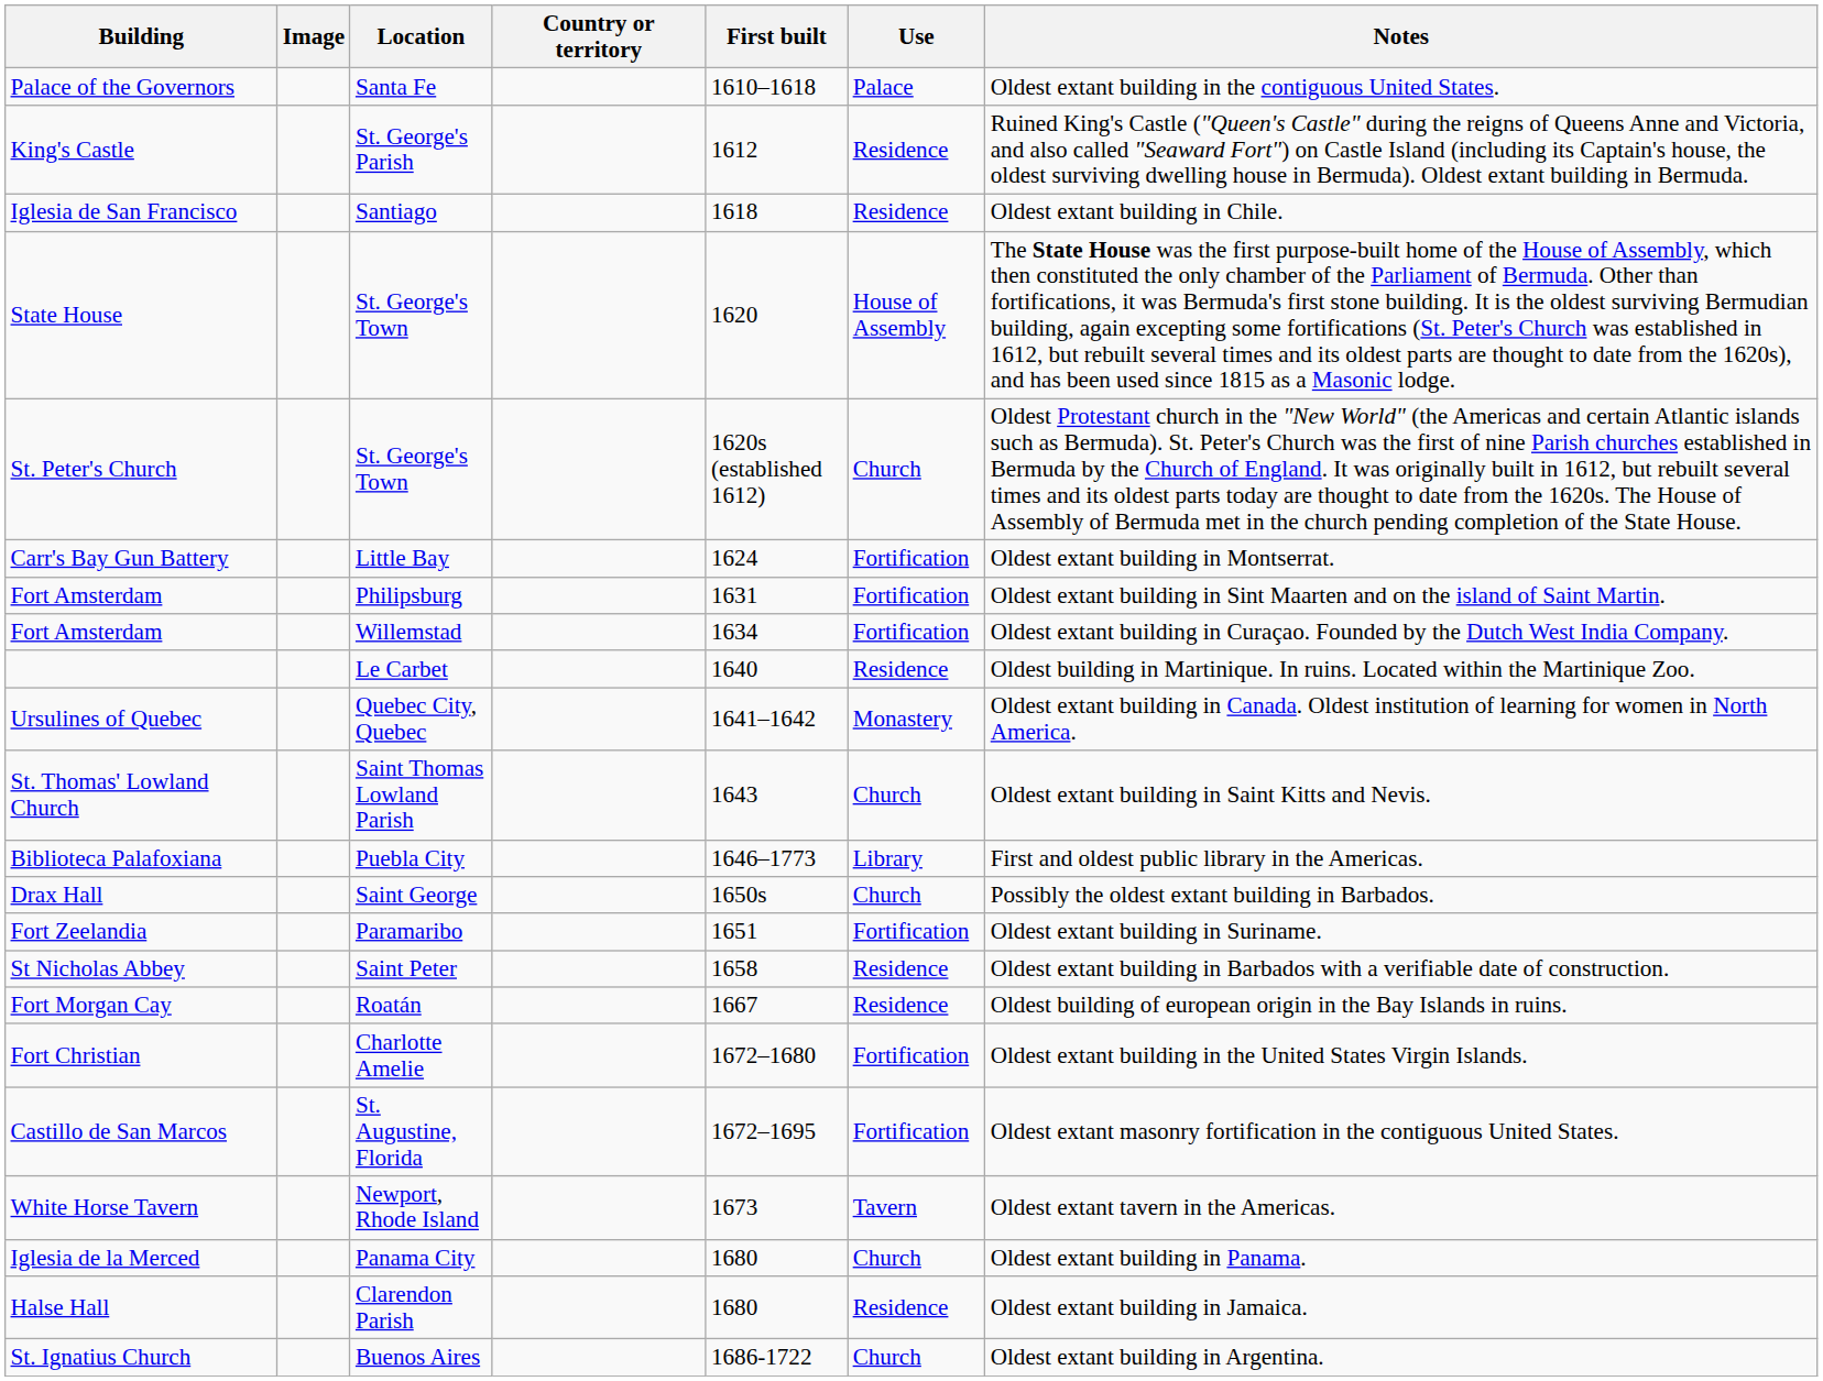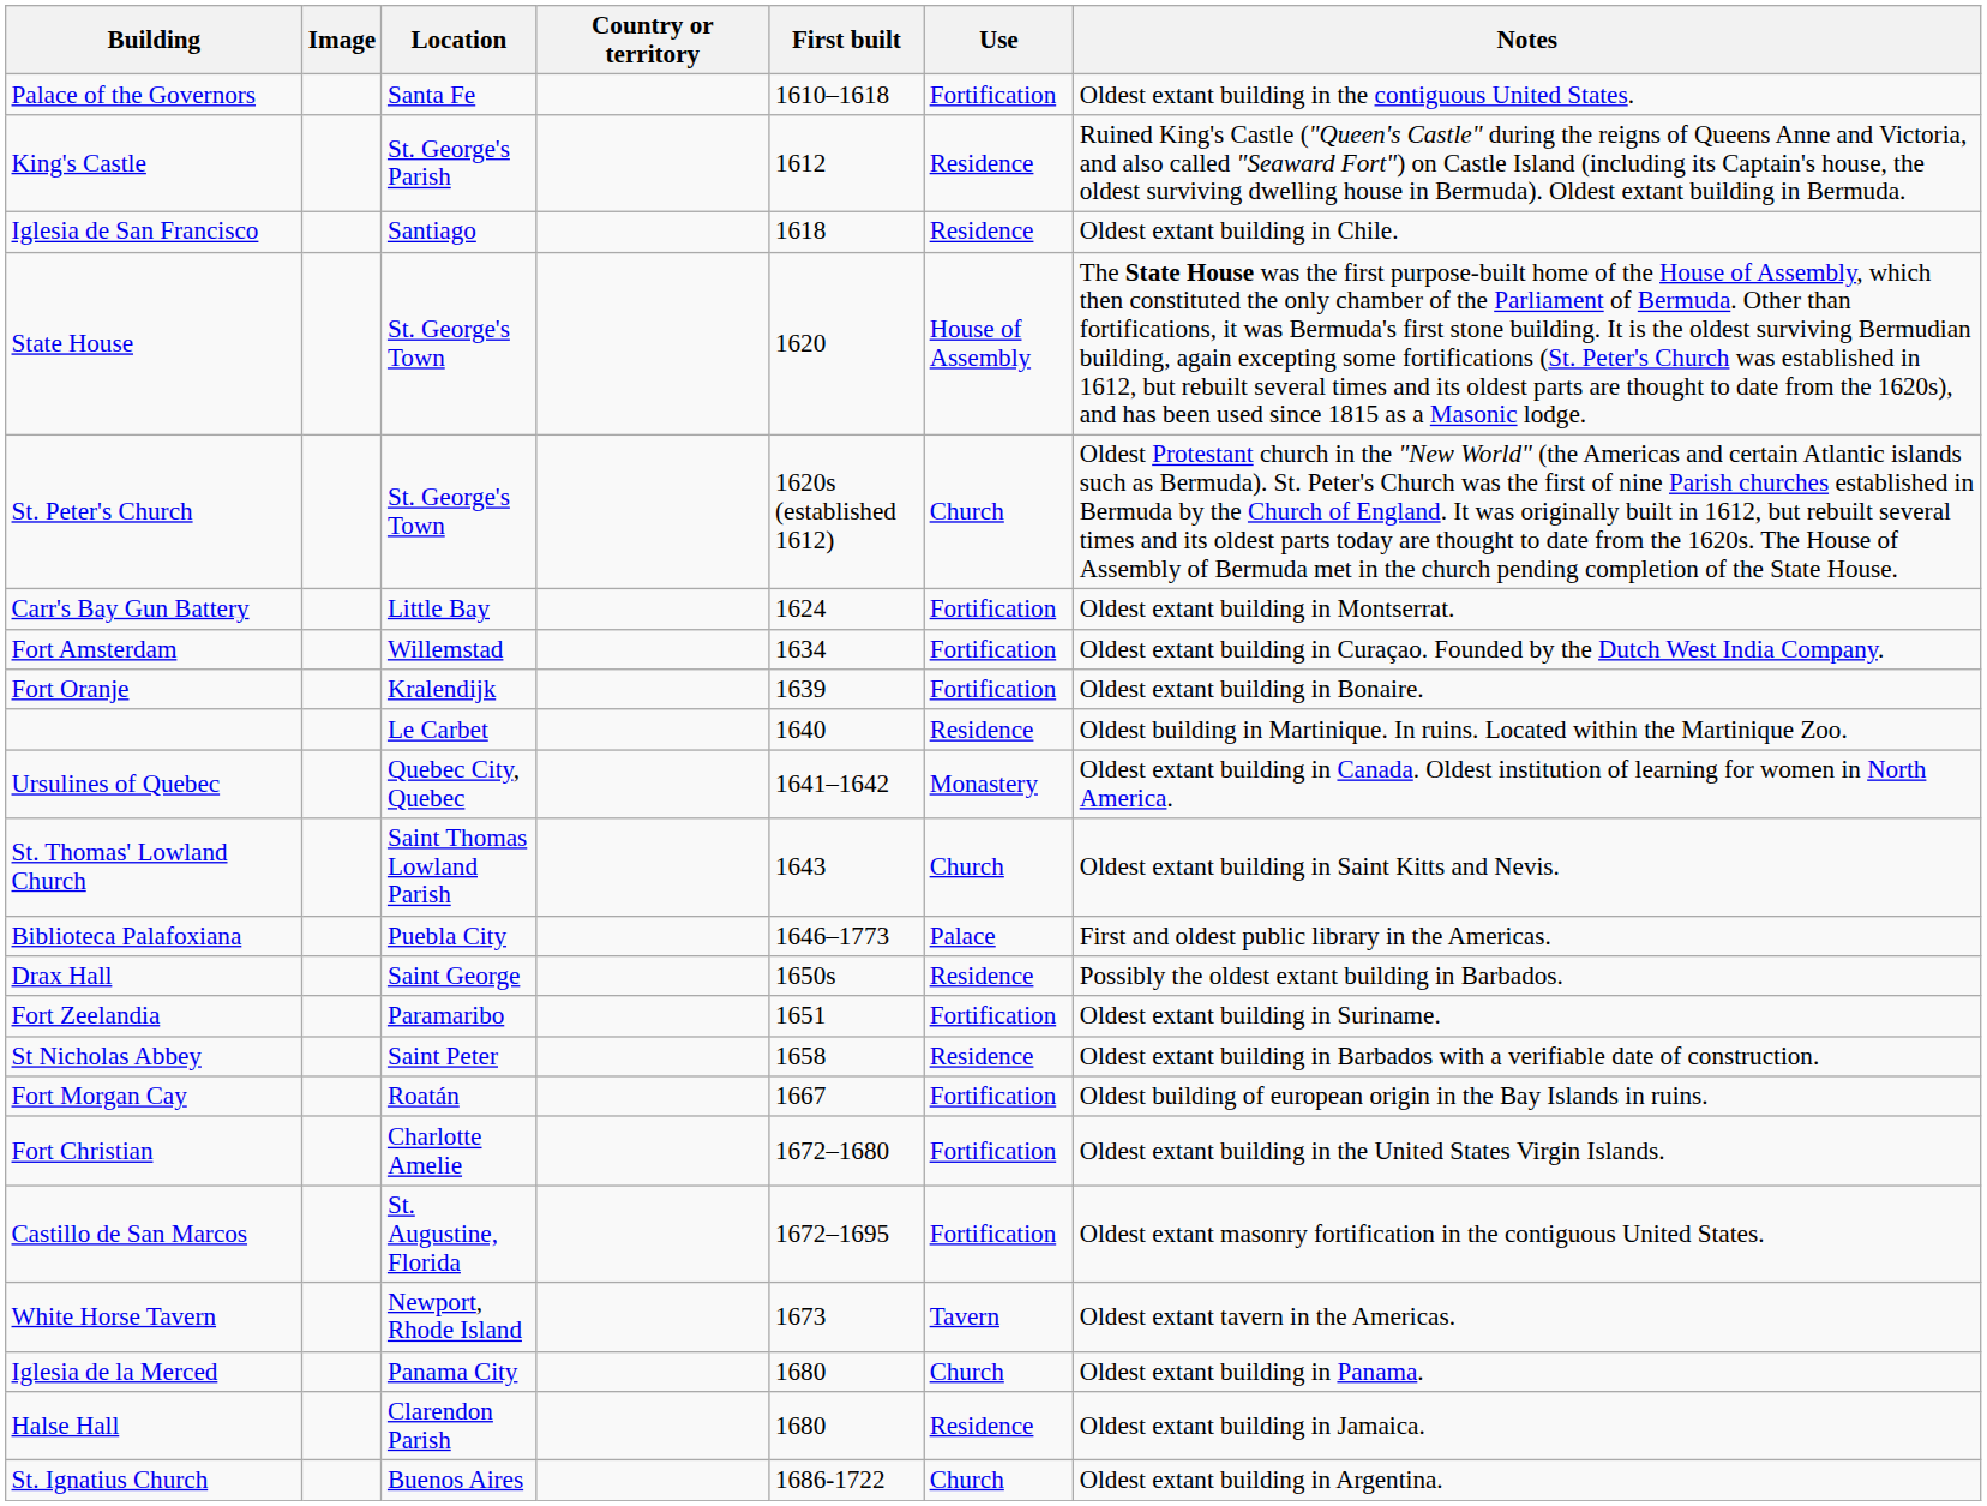 <table class="wikitable sortable">
 <tr>
 <th width=180>Building</th>
 <th class="unsortable" scope="col">Image</th>
 <th width=90>Location</th>
 <th width=140>Country or territory</th>
 <th data-sort-type=number>First built</th>
 <th>Use</th>
 <th class="unsortable" scope="col">Notes</th>
 </tr>
 <tr>
 <td><a href='#'>Palace of the Governors</a></td>
 <td></td>
 <td><a href='#'>Santa Fe</a></td>
 <td></td>
 <td>1610–1618</td>
-<td><a href='#'>Palace</a></td>
+<td><a href='#'>Fortification</a></td>
 <td>Oldest extant building in the <a href='#'>contiguous United States</a>.</td>
 </tr>
 <tr>
 <td><a href='#'>King's Castle</a></td>
 <td></td>
 <td><a href='#'>St. George's Parish</a></td>
 <td></td>
 <td>1612</td>
 <td><a href='#'>Residence</a></td>
 <td>Ruined King's Castle (<em>"Queen's Castle"</em> during the reigns of Queens Anne and Victoria, and also called <em>"Seaward Fort"</em>) on Castle Island (including its Captain's house, the oldest surviving dwelling house in Bermuda). Oldest extant building in Bermuda.</td>
 </tr>
 <tr>
 <td><a href='#'>Iglesia de San Francisco</a></td>
 <td></td>
 <td><a href='#'>Santiago</a></td>
 <td></td>
 <td>1618</td>
 <td><a href='#'>Residence</a></td>
 <td>Oldest extant building in Chile.</td>
 </tr>
 <tr>
 <td><a href='#'>State House</a></td>
 <td></td>
 <td><a href='#'>St. George's Town</a></td>
 <td></td>
 <td>1620</td>
 <td><a href='#'>House of Assembly</a></td>
 <td>The <strong>State House</strong> was the first purpose-built home of the <a href='#'>House of Assembly</a>, which then constituted the only chamber of the <a href='#'>Parliament</a> of <a href='#'>Bermuda</a>. Other than fortifications, it was Bermuda's first stone building. It is the oldest surviving Bermudian building, again excepting some fortifications (<a href='#'>St. Peter's Church</a> was established in 1612, but rebuilt several times and its oldest parts are thought to date from the 1620s), and has been used since 1815 as a <a href='#'>Masonic</a> lodge.</td>
 </tr>
 <tr>
 <td><a href='#'>St. Peter's Church</a></td>
 <td></td>
 <td><a href='#'>St. George's Town</a></td>
 <td></td>
 <td>1620s (established 1612)</td>
 <td><a href='#'>Church</a></td>
 <td>Oldest <a href='#'>Protestant</a> church in the <em>"New World"</em> (the Americas and certain Atlantic islands such as Bermuda). St. Peter's Church was the first of nine <a href='#'>Parish churches</a> established in Bermuda by the <a href='#'>Church of England</a>. It was originally built in 1612, but rebuilt several times and its oldest parts today are thought to date from the 1620s. The House of Assembly of Bermuda met in the church pending completion of the State House.</td>
 </tr>
 <tr>
 <td><a href='#'>Carr's Bay Gun Battery</a></td>
 <td></td>
 <td><a href='#'>Little Bay</a></td>
 <td></td>
 <td>1624</td>
 <td><a href='#'>Fortification</a></td>
 <td>Oldest extant building in Montserrat.</td>
 </tr>
 <tr>
 <td><a href='#'>Fort Amsterdam</a></td>
 <td></td>
-<td><a href='#'>Philipsburg</a></td>
-<td></td>
-<td>1631</td>
-<td><a href='#'>Fortification</a></td>
-<td>Oldest extant building in Sint Maarten and on the <a href='#'>island of Saint Martin</a>.</td>
-</tr>
-<tr>
-<td><a href='#'>Fort Amsterdam</a></td>
-<td></td>
 <td><a href='#'>Willemstad</a></td>
 <td></td>
 <td>1634</td>
 <td><a href='#'>Fortification</a></td>
 <td>Oldest extant building in Curaçao. Founded by the <a href='#'>Dutch West India Company</a>.</td>
+</tr>
+<tr>
+<td><a href='#'>Fort Oranje</a></td>
+<td></td>
+<td><a href='#'>Kralendijk</a></td>
+<td></td>
+<td>1639</td>
+<td><a href='#'>Fortification</a></td>
+<td>Oldest extant building in Bonaire.</td>
 </tr>
 <tr>
 <td></td>
 <td></td>
 <td><a href='#'>Le Carbet</a></td>
 <td></td>
 <td> 1640</td>
 <td><a href='#'>Residence</a></td>
 <td>Oldest building in Martinique. In ruins. Located within the Martinique Zoo.</td>
 </tr>
 <tr>
 <td><a href='#'>Ursulines of Quebec</a></td>
 <td></td>
 <td><a href='#'>Quebec City</a>, <a href='#'>Quebec</a></td>
 <td></td>
 <td>1641–1642</td>
 <td><a href='#'>Monastery</a></td>
 <td>Oldest extant building in <a href='#'>Canada</a>. Oldest institution of learning for women in <a href='#'>North America</a>.</td>
 </tr>
 <tr>
 <td><a href='#'>St. Thomas' Lowland Church</a></td>
 <td></td>
 <td><a href='#'>Saint Thomas Lowland Parish</a></td>
 <td></td>
 <td>1643</td>
 <td><a href='#'>Church</a></td>
 <td>Oldest extant building in Saint Kitts and Nevis.</td>
 </tr>
 <tr>
 <td><a href='#'>Biblioteca Palafoxiana</a></td>
 <td></td>
 <td><a href='#'>Puebla City</a></td>
 <td></td>
 <td>1646–1773</td>
-<td><a href='#'>Library</a></td>
+<td><a href='#'>Palace</a></td>
 <td>First and oldest public library in the Americas.</td>
 </tr>
 <tr>
 <td><a href='#'>Drax Hall</a></td>
 <td></td>
 <td><a href='#'>Saint George</a></td>
 <td></td>
 <td>1650s</td>
-<td><a href='#'>Church</a></td>
+<td><a href='#'>Residence</a></td>
 <td>Possibly the oldest extant building in Barbados.</td>
 </tr>
 <tr>
 <td><a href='#'>Fort Zeelandia</a></td>
 <td></td>
 <td><a href='#'>Paramaribo</a></td>
 <td></td>
 <td>1651</td>
 <td><a href='#'>Fortification</a></td>
 <td>Oldest extant building in Suriname.</td>
 </tr>
 <tr>
 <td><a href='#'>St Nicholas Abbey</a></td>
 <td></td>
 <td><a href='#'>Saint Peter</a></td>
 <td></td>
 <td>1658</td>
 <td><a href='#'>Residence</a></td>
 <td>Oldest extant building in Barbados with a verifiable date of construction.</td>
 </tr>
 <tr>
 <td><a href='#'>Fort Morgan Cay</a></td>
 <td></td>
 <td><a href='#'>Roatán</a></td>
 <td></td>
 <td>1667</td>
-<td><a href='#'>Residence</a></td>
+<td><a href='#'>Fortification</a></td>
 <td>Oldest building of european origin in the Bay Islands in ruins.</td>
 </tr>
 <tr>
 <td><a href='#'>Fort Christian</a></td>
 <td></td>
 <td><a href='#'>Charlotte Amelie</a></td>
 <td></td>
 <td>1672–1680</td>
 <td><a href='#'>Fortification</a></td>
 <td>Oldest extant building in the United States Virgin Islands.</td>
 </tr>
 <tr>
 <td><a href='#'>Castillo de San Marcos</a></td>
 <td></td>
 <td><a href='#'>St. Augustine, Florida</a></td>
 <td></td>
 <td>1672–1695</td>
 <td><a href='#'>Fortification</a></td>
 <td>Oldest extant masonry fortification in the contiguous United States.</td>
 </tr>
 <tr>
 <td><a href='#'>White Horse Tavern</a></td>
 <td></td>
 <td><a href='#'>Newport</a>, <a href='#'>Rhode Island</a></td>
 <td></td>
 <td>1673</td>
 <td><a href='#'>Tavern</a></td>
 <td>Oldest extant tavern in the Americas.</td>
 </tr>
 <tr>
 <td><a href='#'>Iglesia de la Merced</a></td>
 <td></td>
 <td><a href='#'>Panama City</a></td>
 <td></td>
 <td>1680</td>
 <td><a href='#'>Church</a></td>
 <td>Oldest extant building in <a href='#'>Panama</a>.</td>
 </tr>
 <tr>
 <td><a href='#'>Halse Hall</a></td>
 <td></td>
 <td><a href='#'>Clarendon Parish</a></td>
 <td></td>
 <td>1680</td>
 <td><a href='#'>Residence</a></td>
 <td>Oldest extant building in Jamaica.</td>
 </tr>
 <tr>
 <td><a href='#'>St. Ignatius Church</a></td>
 <td></td>
 <td><a href='#'>Buenos Aires</a></td>
 <td></td>
 <td>1686-1722</td>
 <td><a href='#'>Church</a></td>
 <td>Oldest extant building in Argentina.</td>
 </tr>
 </table>
